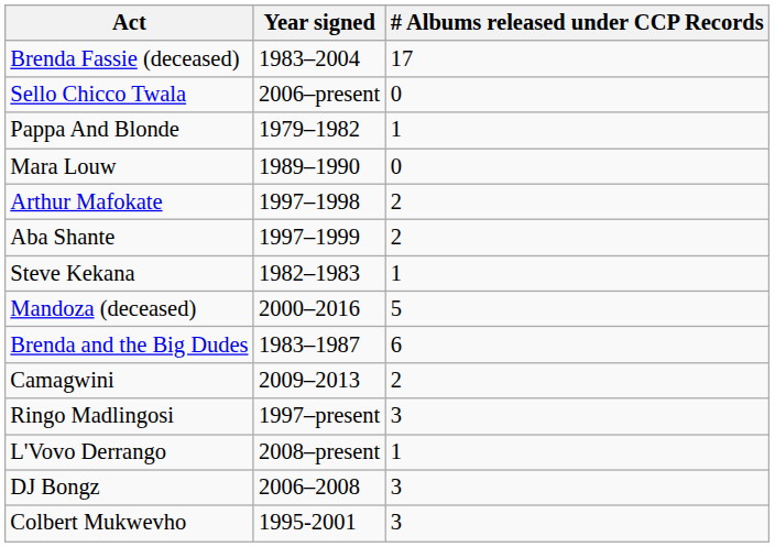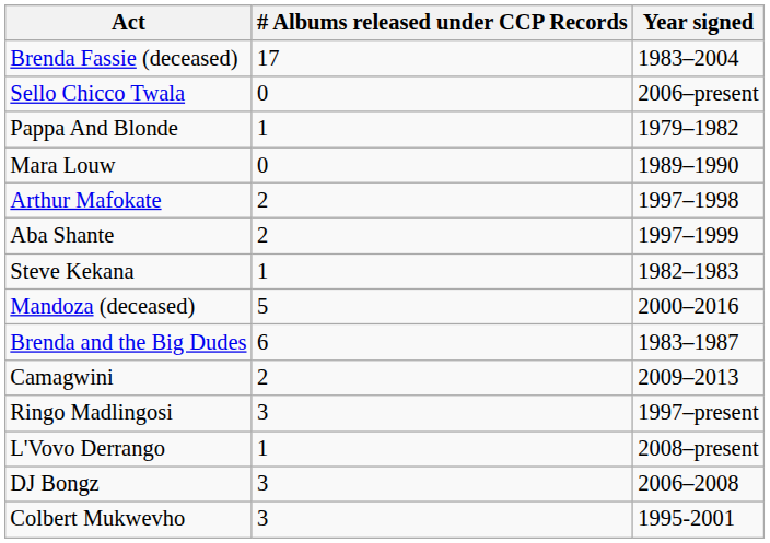 <table class="wikitable">
 <tr style="background:#ccc;">
 <th>Act</th>
+<th># Albums released under CCP Records</th>
 <th>Year signed</th>
-<th># Albums released under CCP Records</th>
 </tr>
 <tr>
 <td><a href='#'>Brenda Fassie</a> (deceased)</td>
+<td>17</td>
 <td>1983–2004</td>
-<td>17</td>
 </tr>
 <tr>
 <td><a href='#'>Sello Chicco Twala</a></td>
+<td>0</td>
 <td>2006–present</td>
-<td>0</td>
 </tr>
 <tr>
 <td>Pappa And Blonde</td>
+<td>1</td>
 <td>1979–1982</td>
-<td>1</td>
 </tr>
 <tr>
 <td>Mara Louw</td>
+<td>0</td>
 <td>1989–1990</td>
-<td>0</td>
 </tr>
 <tr>
 <td><a href='#'>Arthur Mafokate</a></td>
+<td>2</td>
 <td>1997–1998</td>
-<td>2</td>
 </tr>
 <tr>
 <td>Aba Shante</td>
+<td>2</td>
 <td>1997–1999</td>
-<td>2</td>
 </tr>
 <tr>
 <td>Steve Kekana</td>
+<td>1</td>
 <td>1982–1983</td>
-<td>1</td>
 </tr>
 <tr>
 <td><a href='#'>Mandoza</a> (deceased)</td>
+<td>5</td>
 <td>2000–2016</td>
-<td>5</td>
 </tr>
 <tr>
 <td><a href='#'>Brenda and the Big Dudes</a></td>
+<td>6</td>
 <td>1983–1987</td>
-<td>6</td>
 </tr>
 <tr>
 <td>Camagwini</td>
+<td>2</td>
 <td>2009–2013</td>
-<td>2</td>
 </tr>
 <tr>
 <td>Ringo Madlingosi</td>
+<td>3</td>
 <td>1997–present</td>
-<td>3</td>
 </tr>
 <tr>
 <td>L'Vovo Derrango</td>
+<td>1</td>
 <td>2008–present</td>
-<td>1</td>
 </tr>
 <tr>
 <td>DJ Bongz</td>
+<td>3</td>
 <td>2006–2008</td>
-<td>3</td>
 </tr>
 <tr>
 <td>Colbert Mukwevho</td>
+<td>3</td>
 <td>1995-2001</td>
-<td>3</td>
 </tr>
 </table>
